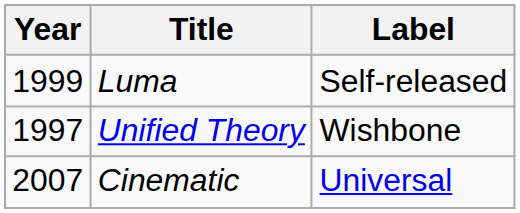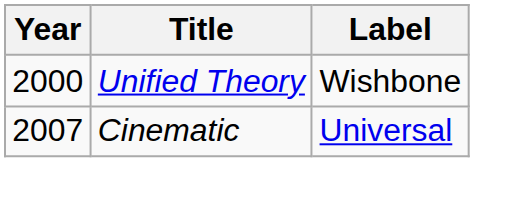 <table class="wikitable" border="1">
 <tr>
 <th><strong>Year</strong></th>
 <th><strong>Title</strong></th>
 <th><strong>Label</strong></th>
 </tr>
 <tr>
-<td>1999</td>
-<td><em>Luma</em></td>
-<td>Self-released</td>
-</tr>
-<tr>
-<td>1997</td>
+<td>2000</td>
 <td><em><a href='#'>Unified Theory</a></em></td>
 <td>Wishbone</td>
 </tr>
 <tr>
 <td>2007</td>
 <td><em>Cinematic</em></td>
 <td><a href='#'>Universal</a></td>
 </tr>
 </table>
